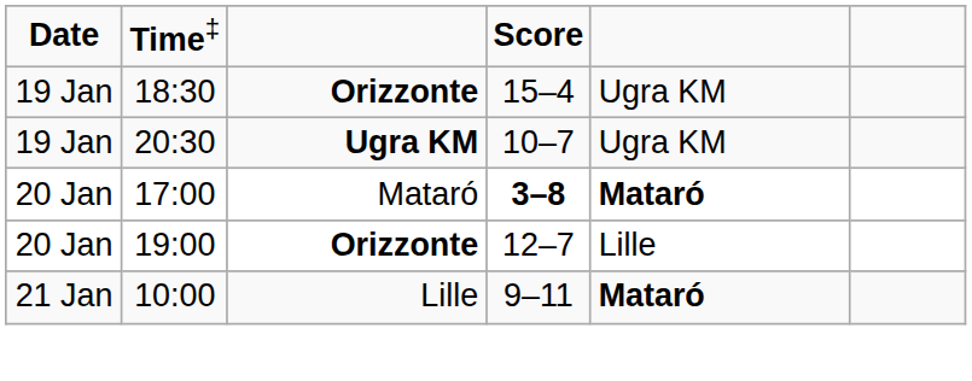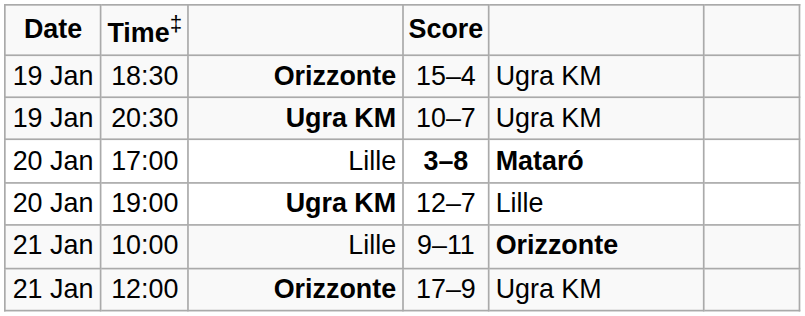 <table class=wikitable style="text-align:center;">
 <tr>
 <td width=50px><strong>Date</strong></td>
 <td width=40px><strong>Time</strong><sup>‡</sup></td>
 <td width=120px></td>
 <td width=40px><strong>Score</strong></td>
 <td width=120px></td>
 <td width=50px></td>
 </tr>
 <tr>
 <td>19 Jan</td>
 <td>18:30</td>
 <td style="text-align:right"><strong>Orizzonte</strong></td>
 <td>15–4</td>
 <td style="text-align:left">Ugra KM</td>
 <td></td>
 </tr>
 <tr>
 <td>19 Jan</td>
 <td>20:30</td>
 <td style="text-align:right"><strong>Ugra KM</strong></td>
 <td>10–7</td>
 <td style="text-align:left">Ugra KM</td>
 <td></td>
 </tr>
 <tr bgcolor=white>
 <td>20 Jan</td>
 <td>17:00</td>
-<td style="text-align:right">Mataró</td>
+<td style="text-align:right">Lille</td>
 <td><strong>3–8</strong></td>
 <td style="text-align:left"><strong>Mataró</strong></td>
 <td></td>
 </tr>
 <tr bgcolor=white>
 <td>20 Jan</td>
 <td>19:00</td>
-<td style="text-align:right"><strong>Orizzonte</strong></td>
+<td style="text-align:right"><strong>Ugra KM</strong></td>
 <td>12–7</td>
 <td style="text-align:left">Lille</td>
 <td></td>
 </tr>
 <tr>
 <td>21 Jan</td>
 <td>10:00</td>
 <td style="text-align:right">Lille</td>
 <td>9–11</td>
-<td style="text-align:left"><strong>Mataró</strong></td>
+<td style="text-align:left"><strong>Orizzonte</strong></td>
+<td></td>
+</tr>
+<tr>
+<td>21 Jan</td>
+<td>12:00</td>
+<td style="text-align:right"><strong>Orizzonte</strong></td>
+<td>17–9</td>
+<td style="text-align:left">Ugra KM</td>
 <td></td>
 </tr>
 </table>
